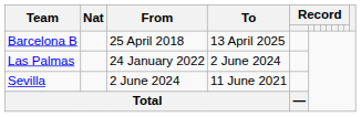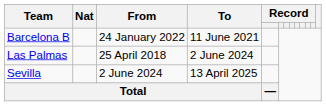 <table class="wikitable" style="text-align: center">
 <tr>
 <th rowspan="2">Team</th>
 <th rowspan="2">Nat</th>
 <th rowspan="2">From</th>
 <th rowspan="2">To</th>
 <th colspan="8">Record</th>
 <th rowspan=2></th>
 </tr>
 <tr>
 <th></th>
 <th></th>
 <th></th>
 <th></th>
 <th></th>
 <th></th>
 <th></th>
 <th></th>
 </tr>
 <tr>
 <td align=left><a href='#'>Barcelona B</a></td>
 <td></td>
-<td align=left>25 April 2018</td>
-<td align=left>13 April 2025<br></td>
+<td align=left>24 January 2022</td>
+<td align=left>11 June 2021<br></td>
 <td></td>
 </tr>
 <tr>
 <td align=left><a href='#'>Las Palmas</a></td>
 <td></td>
-<td align=left>24 January 2022</td>
+<td align=left>25 April 2018</td>
 <td align=left>2 June 2024<br></td>
 <td></td>
 </tr>
 <tr>
 <td align=left><a href='#'>Sevilla</a></td>
 <td></td>
 <td align=left>2 June 2024</td>
-<td align=left>11 June 2021<br></td>
+<td align=left>13 April 2025<br></td>
 <td></td>
 </tr>
 <tr>
 <th colspan="4">Total<br></th>
 <th>—</th>
 </tr>
 </table>
